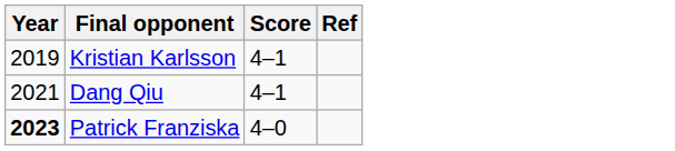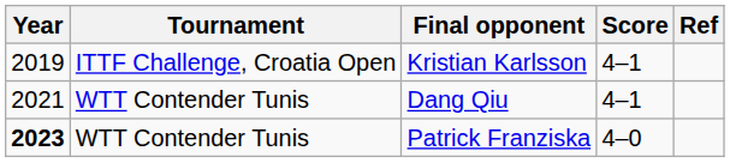 <table class="wikitable" style="font-size: 95%;">
 <tr>
 <th>Year</th>
+<th>Tournament</th>
 <th>Final opponent</th>
 <th>Score</th>
 <th>Ref</th>
 </tr>
 <tr>
 <td>2019</td>
+<td><a href='#'>ITTF Challenge</a>, Croatia Open</td>
 <td> <a href='#'>Kristian Karlsson</a></td>
 <td>4–1</td>
 <td></td>
 </tr>
 <tr>
 <td>2021</td>
+<td><a href='#'>WTT</a> Contender Tunis</td>
 <td> <a href='#'>Dang Qiu</a></td>
 <td>4–1</td>
 <td></td>
 </tr>
 <tr>
 <td><strong>2023</strong></td>
+<td>WTT Contender Tunis</td>
 <td> <a href='#'>Patrick Franziska</a></td>
 <td>4–0</td>
 <td></td>
 </tr>
 </table>
